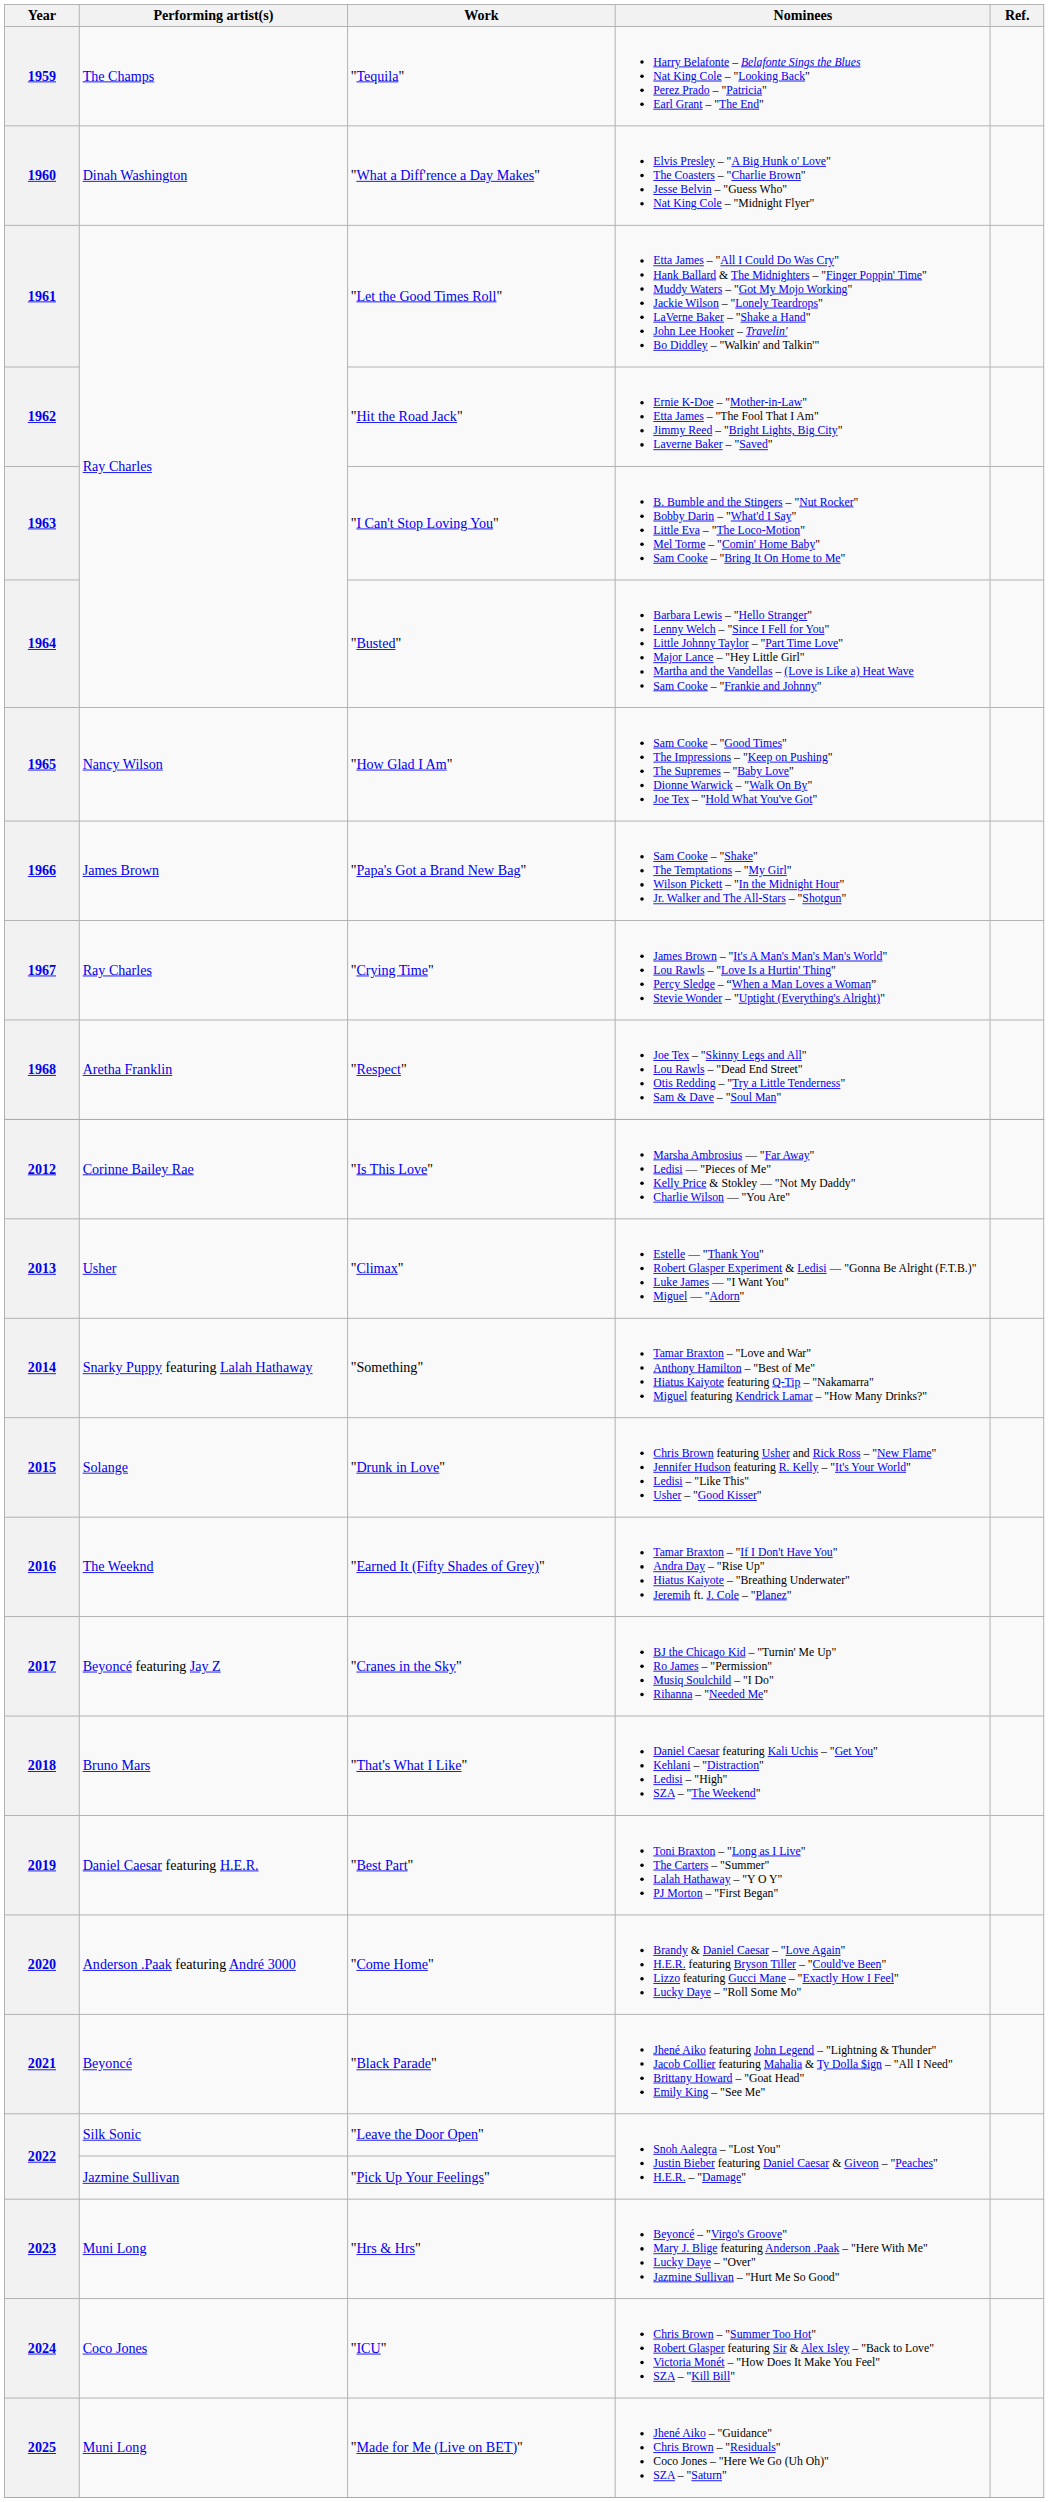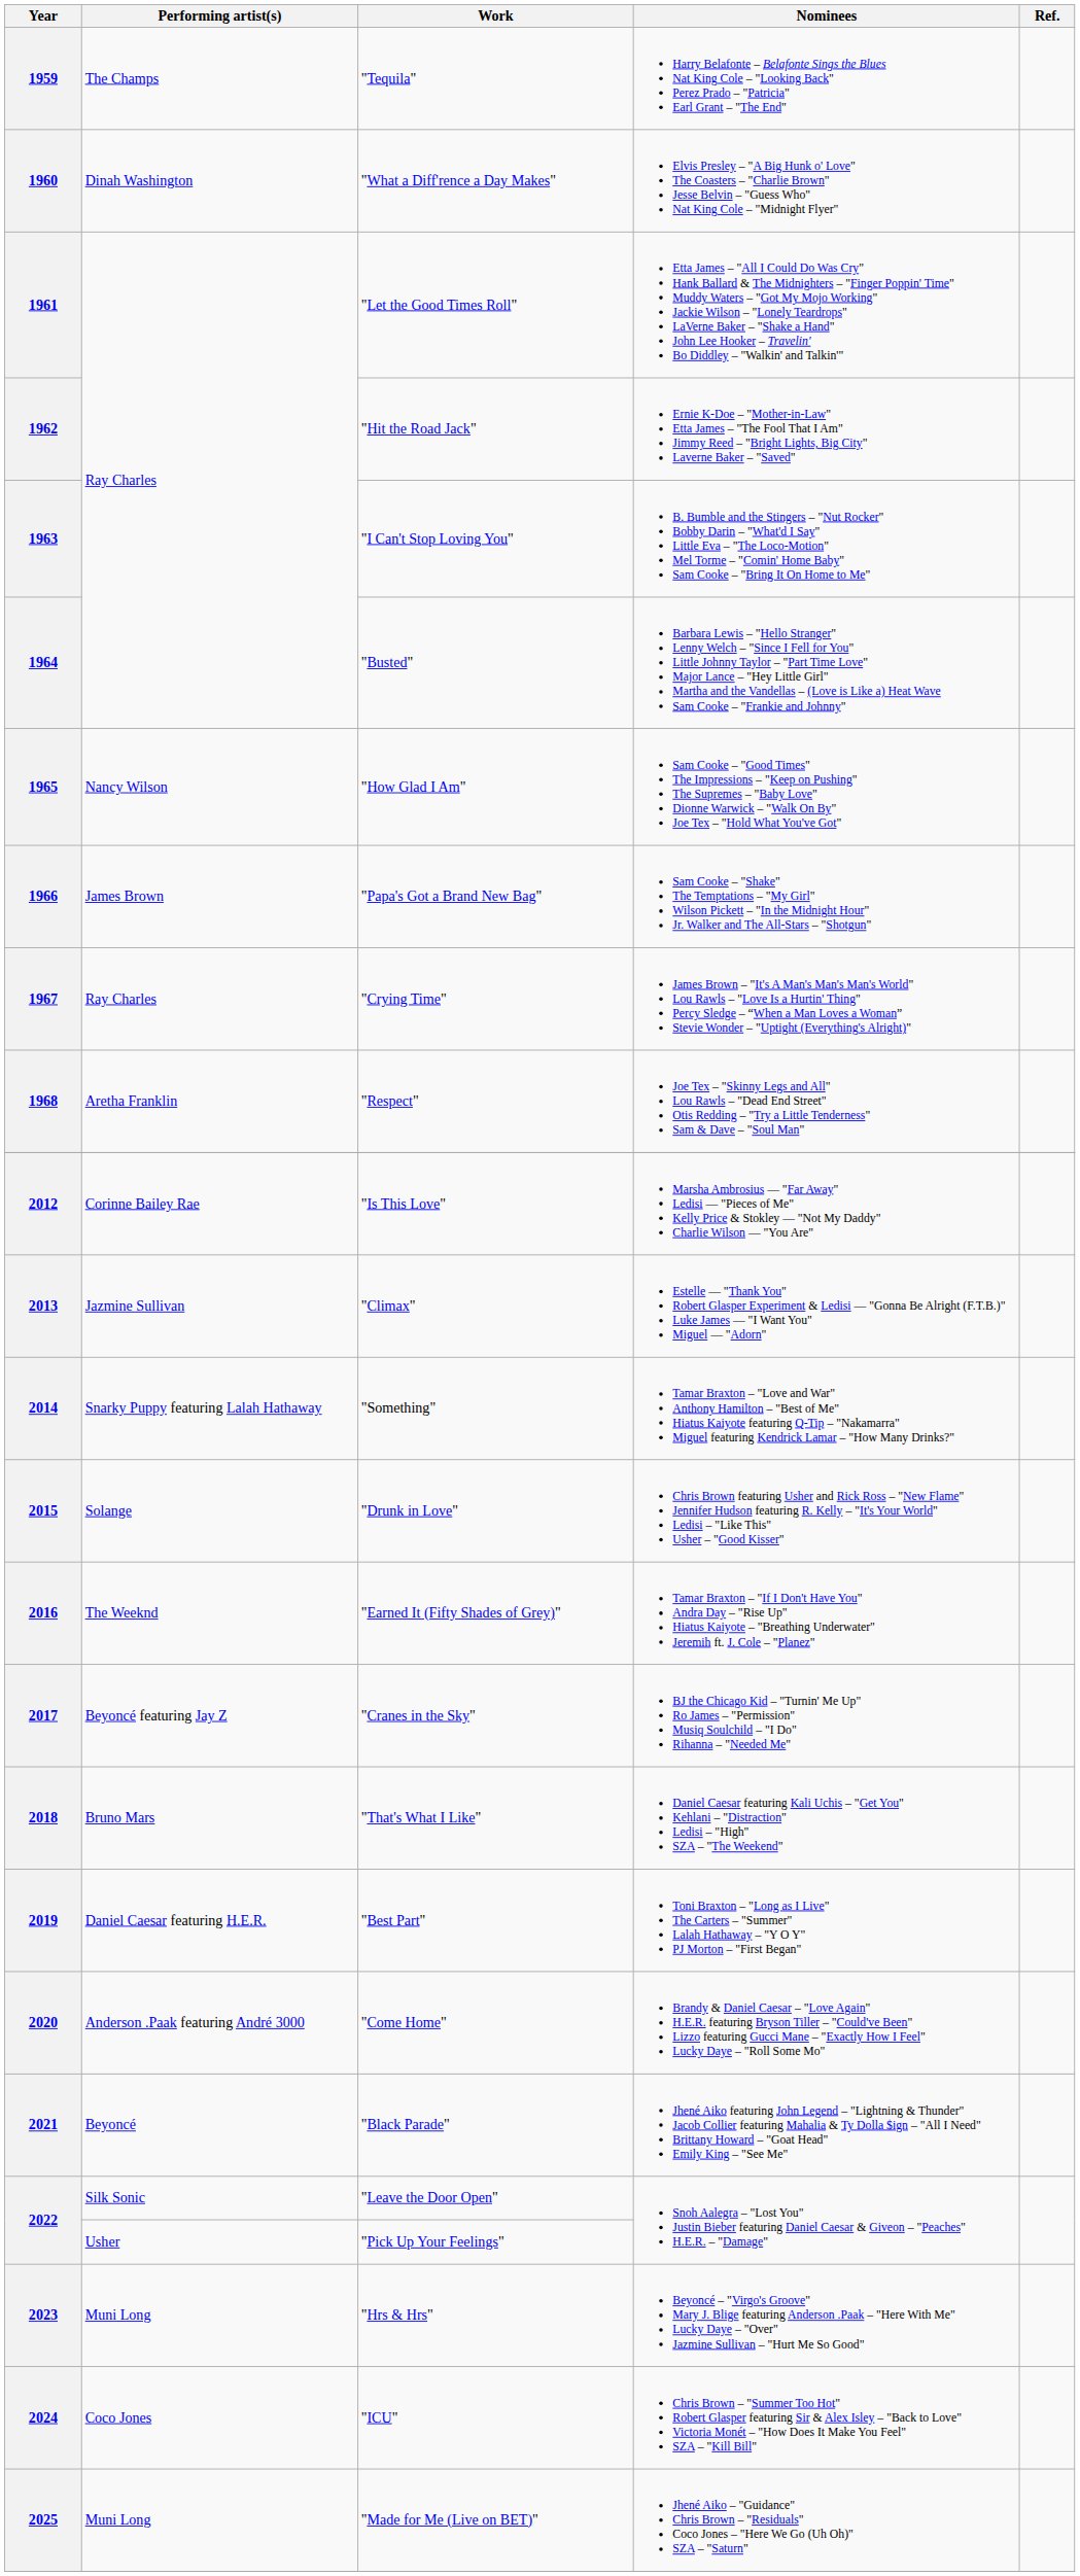 <table class="wikitable">
 <tr>
 <th width="7%">Year</th>
 <th width="25%">Performing artist(s)</th>
 <th width="25%">Work</th>
 <th width="35%" class=unsortable>Nominees</th>
 <th width="5%" class=unsortable>Ref.</th>
 </tr>
 <tr>
 <th scope="row" style="text-align:center;"><a href='#'>1959</a></th>
 <td><a href='#'>The Champs</a></td>
 <td>"<a href='#'>Tequila</a>"</td>
 <td style="font-size:smaller"><br><ul><li><a href='#'>Harry Belafonte</a> – <em><a href='#'>Belafonte Sings the Blues</a></em></li><li><a href='#'>Nat King Cole</a> – "<a href='#'>Looking Back</a>"</li><li><a href='#'>Perez Prado</a> – "<a href='#'>Patricia</a>"</li><li><a href='#'>Earl Grant</a> – "<a href='#'>The End</a>"</li></ul></td>
 <td style="text-align:center;"></td>
 </tr>
 <tr>
 <th scope="row" style="text-align:center;"><a href='#'>1960</a></th>
 <td><a href='#'>Dinah Washington</a></td>
 <td>"<a href='#'>What a Diff'rence a Day Makes</a>"</td>
 <td style="font-size:smaller"><br><ul><li><a href='#'>Elvis Presley</a> – "<a href='#'>A Big Hunk o' Love</a>"</li><li><a href='#'>The Coasters</a> – "<a href='#'>Charlie Brown</a>"</li><li><a href='#'>Jesse Belvin</a> – "Guess Who"</li><li><a href='#'>Nat King Cole</a> – "Midnight Flyer"</li></ul></td>
 <td style="text-align:center;"></td>
 </tr>
 <tr>
 <th scope="row" style="text-align:center;"><a href='#'>1961</a></th>
 <td rowspan=4><a href='#'>Ray Charles</a></td>
 <td>"<a href='#'>Let the Good Times Roll</a>"</td>
 <td style="font-size:smaller"><br><ul><li><a href='#'>Etta James</a> – "<a href='#'>All I Could Do Was Cry</a>"</li><li><a href='#'>Hank Ballard</a> & <a href='#'>The Midnighters</a> – "<a href='#'>Finger Poppin' Time</a>"</li><li><a href='#'>Muddy Waters</a> – "<a href='#'>Got My Mojo Working</a>"</li><li><a href='#'>Jackie Wilson</a> – "<a href='#'>Lonely Teardrops</a>"</li><li><a href='#'>LaVerne Baker</a> – "<a href='#'>Shake a Hand</a>"</li><li><a href='#'>John Lee Hooker</a> – <em><a href='#'>Travelin'</a></em></li><li><a href='#'>Bo Diddley</a> – "Walkin' and Talkin'"</li></ul></td>
 <td style="text-align:center;"></td>
 </tr>
 <tr>
 <th scope="row" style="text-align:center;"><a href='#'>1962</a></th>
 <td>"<a href='#'>Hit the Road Jack</a>"</td>
 <td style="font-size:smaller"><br><ul><li><a href='#'>Ernie K-Doe</a> – "<a href='#'>Mother-in-Law</a>"</li><li><a href='#'>Etta James</a> – "The Fool That I Am"</li><li><a href='#'>Jimmy Reed</a> – "<a href='#'>Bright Lights, Big City</a>"</li><li><a href='#'>Laverne Baker</a> – "<a href='#'>Saved</a>"</li></ul></td>
 <td style="text-align:center;"></td>
 </tr>
 <tr>
 <th scope="row" style="text-align:center;"><a href='#'>1963</a></th>
 <td>"<a href='#'>I Can't Stop Loving You</a>"</td>
 <td style="font-size:smaller"><br><ul><li><a href='#'>B. Bumble and the Stingers</a> – "<a href='#'>Nut Rocker</a>"</li><li><a href='#'>Bobby Darin</a> – "<a href='#'>What'd I Say</a>"</li><li><a href='#'>Little Eva</a> – "<a href='#'>The Loco-Motion</a>"</li><li><a href='#'>Mel Torme</a> – "<a href='#'>Comin' Home Baby</a>"</li><li><a href='#'>Sam Cooke</a> – "<a href='#'>Bring It On Home to Me</a>"</li></ul></td>
 <td style="text-align:center;"></td>
 </tr>
 <tr>
 <th scope="row" style="text-align:center;"><a href='#'>1964</a></th>
 <td>"<a href='#'>Busted</a>"</td>
 <td style="font-size:smaller"><br><ul><li><a href='#'>Barbara Lewis</a> – "<a href='#'>Hello Stranger</a>"</li><li><a href='#'>Lenny Welch</a> – "<a href='#'>Since I Fell for You</a>"</li><li><a href='#'>Little Johnny Taylor</a> – "<a href='#'>Part Time Love</a>"</li><li><a href='#'>Major Lance</a> – "Hey Little Girl"</li><li><a href='#'>Martha and the Vandellas</a> – <a href='#'>(Love is Like a) Heat Wave</a></li><li><a href='#'>Sam Cooke</a> – "<a href='#'>Frankie and Johnny</a>"</li></ul></td>
 <td style="text-align:center;"></td>
 </tr>
 <tr>
 <th scope="row" style="text-align:center;"><a href='#'>1965</a></th>
 <td><a href='#'>Nancy Wilson</a></td>
 <td>"<a href='#'>How Glad I Am</a>"</td>
 <td style="font-size:smaller"><br><ul><li><a href='#'>Sam Cooke</a> – "<a href='#'>Good Times</a>"</li><li><a href='#'>The Impressions</a> – "<a href='#'>Keep on Pushing</a>"</li><li><a href='#'>The Supremes</a> – "<a href='#'>Baby Love</a>"</li><li><a href='#'>Dionne Warwick</a> – "<a href='#'>Walk On By</a>"</li><li><a href='#'>Joe Tex</a> – "<a href='#'>Hold What You've Got</a>"</li></ul></td>
 <td style="text-align:center;"></td>
 </tr>
 <tr>
 <th scope="row" style="text-align:center;"><a href='#'>1966</a></th>
 <td><a href='#'>James Brown</a></td>
 <td>"<a href='#'>Papa's Got a Brand New Bag</a>"</td>
 <td style="font-size:smaller"><br><ul><li><a href='#'>Sam Cooke</a> – "<a href='#'>Shake</a>"</li><li><a href='#'>The Temptations</a> – "<a href='#'>My Girl</a>"</li><li><a href='#'>Wilson Pickett</a> – "<a href='#'>In the Midnight Hour</a>"</li><li><a href='#'>Jr. Walker and The All-Stars</a> – "<a href='#'>Shotgun</a>"</li></ul></td>
 <td style="text-align:center;"></td>
 </tr>
 <tr>
 <th scope="row" style="text-align:center;"><a href='#'>1967</a></th>
 <td><a href='#'>Ray Charles</a></td>
 <td>"<a href='#'>Crying Time</a>"</td>
 <td style="font-size:smaller"><br><ul><li><a href='#'>James Brown</a> – "<a href='#'>It's A Man's Man's Man's World</a>"</li><li><a href='#'>Lou Rawls</a> – "<a href='#'>Love Is a Hurtin' Thing</a>"</li><li><a href='#'>Percy Sledge</a> – “<a href='#'>When a Man Loves a Woman</a>”</li><li><a href='#'>Stevie Wonder</a> – "<a href='#'>Uptight (Everything's Alright)</a>"</li></ul></td>
 <td style="text-align:center;"></td>
 </tr>
 <tr>
 <th scope="row" style="text-align:center;"><a href='#'>1968</a></th>
 <td><a href='#'>Aretha Franklin</a></td>
 <td>"<a href='#'>Respect</a>"</td>
 <td style="font-size:smaller"><br><ul><li><a href='#'>Joe Tex</a> – "<a href='#'>Skinny Legs and All</a>"</li><li><a href='#'>Lou Rawls</a> – "Dead End Street"</li><li><a href='#'>Otis Redding</a> – "<a href='#'>Try a Little Tenderness</a>"</li><li><a href='#'>Sam & Dave</a> – "<a href='#'>Soul Man</a>"</li></ul></td>
 <td style="text-align:center;"></td>
 </tr>
 <tr>
 </tr>
 <tr>
 <th scope="row" style="text-align:center;"><a href='#'>2012</a></th>
 <td><a href='#'>Corinne Bailey Rae</a></td>
 <td>"<a href='#'>Is This Love</a>"</td>
 <td style="font-size:smaller"><br><ul><li><a href='#'>Marsha Ambrosius</a> — "<a href='#'>Far Away</a>"</li><li><a href='#'>Ledisi</a> — "Pieces of Me"</li><li><a href='#'>Kelly Price</a> & Stokley — "Not My Daddy"</li><li><a href='#'>Charlie Wilson</a> — "You Are"</li></ul></td>
 <td style="text-align:center;"></td>
 </tr>
 <tr>
 <th scope="row" style="text-align:center;"><a href='#'>2013</a></th>
-<td><a href='#'>Usher</a></td>
+<td><a href='#'>Jazmine Sullivan</a></td>
 <td>"<a href='#'>Climax</a>"</td>
 <td style="font-size:smaller"><br><ul><li><a href='#'>Estelle</a> — "<a href='#'>Thank You</a>"</li><li><a href='#'>Robert Glasper Experiment</a> & <a href='#'>Ledisi</a> — "Gonna Be Alright (F.T.B.)"</li><li><a href='#'>Luke James</a> — "I Want You"</li><li><a href='#'>Miguel</a> — "<a href='#'>Adorn</a>"</li></ul></td>
 <td style="text-align:center;"></td>
 </tr>
 <tr>
 <th scope="row" style="text-align:center;"><a href='#'>2014</a></th>
 <td><a href='#'>Snarky Puppy</a> featuring <a href='#'>Lalah Hathaway</a></td>
 <td>"Something"</td>
 <td style="font-size:smaller"><br><ul><li><a href='#'>Tamar Braxton</a> – "Love and War"</li><li><a href='#'>Anthony Hamilton</a> – "Best of Me"</li><li><a href='#'>Hiatus Kaiyote</a> featuring <a href='#'>Q-Tip</a> – "Nakamarra"</li><li><a href='#'>Miguel</a> featuring <a href='#'>Kendrick Lamar</a> – "How Many Drinks?"</li></ul></td>
 <td style="text-align:center;"></td>
 </tr>
 <tr>
 <th scope="row" style="text-align:center;"><a href='#'>2015</a></th>
 <td><a href='#'>Solange</a></td>
 <td>"<a href='#'>Drunk in Love</a>"</td>
 <td style="font-size:smaller"><br><ul><li><a href='#'>Chris Brown</a> featuring <a href='#'>Usher</a> and <a href='#'>Rick Ross</a> – "<a href='#'>New Flame</a>"</li><li><a href='#'>Jennifer Hudson</a> featuring <a href='#'>R. Kelly</a> – "<a href='#'>It's Your World</a>"</li><li><a href='#'>Ledisi</a> – "Like This"</li><li><a href='#'>Usher</a> – "<a href='#'>Good Kisser</a>"</li></ul></td>
 <td style="text-align:center;"></td>
 </tr>
 <tr>
 <th scope="row" style="text-align:center;"><a href='#'>2016</a></th>
 <td><a href='#'>The Weeknd</a></td>
 <td>"<a href='#'>Earned It (Fifty Shades of Grey)</a>"</td>
 <td style="font-size:smaller"><br><ul><li><a href='#'>Tamar Braxton</a> – "<a href='#'>If I Don't Have You</a>"</li><li><a href='#'>Andra Day</a> – "Rise Up"</li><li><a href='#'>Hiatus Kaiyote</a> – "Breathing Underwater"</li><li><a href='#'>Jeremih</a> ft. <a href='#'>J. Cole</a> – "<a href='#'>Planez</a>"</li></ul></td>
 <td style="text-align:center;"></td>
 </tr>
 <tr>
 <th scope="row" style="text-align:center;"><a href='#'>2017</a></th>
 <td><a href='#'>Beyoncé</a> featuring <a href='#'>Jay Z</a></td>
 <td>"<a href='#'>Cranes in the Sky</a>"</td>
 <td style="font-size:smaller"><br><ul><li><a href='#'>BJ the Chicago Kid</a> – "Turnin' Me Up"</li><li><a href='#'>Ro James</a> – "Permission"</li><li><a href='#'>Musiq Soulchild</a> – "I Do"</li><li><a href='#'>Rihanna</a> – "<a href='#'>Needed Me</a>"</li></ul></td>
 <td style="text-align:center;"></td>
 </tr>
 <tr>
 <th scope="row" style="text-align:center;"><a href='#'>2018</a></th>
 <td><a href='#'>Bruno Mars</a></td>
 <td>"<a href='#'>That's What I Like</a>"</td>
 <td style="font-size:smaller"><br><ul><li><a href='#'>Daniel Caesar</a> featuring <a href='#'>Kali Uchis</a> – "<a href='#'>Get You</a>"</li><li><a href='#'>Kehlani</a> – "<a href='#'>Distraction</a>"</li><li><a href='#'>Ledisi</a> – "High"</li><li><a href='#'>SZA</a> – "<a href='#'>The Weekend</a>"</li></ul></td>
 <td style="text-align:center;"></td>
 </tr>
 <tr>
 <th scope="row" style="text-align:center;"><a href='#'>2019</a></th>
 <td><a href='#'>Daniel Caesar</a> featuring <a href='#'>H.E.R.</a></td>
 <td>"<a href='#'>Best Part</a>"</td>
 <td style="font-size:smaller"><br><ul><li><a href='#'>Toni Braxton</a> – "<a href='#'>Long as I Live</a>"</li><li><a href='#'>The Carters</a> – "Summer"</li><li><a href='#'>Lalah Hathaway</a> – "Y O Y"</li><li><a href='#'>PJ Morton</a> – "First Began"</li></ul></td>
 <td style="text-align:center;"></td>
 </tr>
 <tr>
 <th scope="row" style="text-align:center;"><a href='#'>2020</a></th>
 <td><a href='#'>Anderson .Paak</a> featuring <a href='#'>André 3000</a></td>
 <td>"<a href='#'>Come Home</a>"</td>
 <td style="font-size:smaller"><br><ul><li><a href='#'>Brandy</a> & <a href='#'>Daniel Caesar</a> – "<a href='#'>Love Again</a>"</li><li><a href='#'>H.E.R.</a> featuring <a href='#'>Bryson Tiller</a> – "<a href='#'>Could've Been</a>"</li><li><a href='#'>Lizzo</a> featuring <a href='#'>Gucci Mane</a> – "<a href='#'>Exactly How I Feel</a>"</li><li><a href='#'>Lucky Daye</a> – "Roll Some Mo"</li></ul></td>
 <td style="text-align:center;"></td>
 </tr>
 <tr>
 <th scope="row" style="text-align:center;"><a href='#'>2021</a></th>
 <td><a href='#'>Beyoncé</a></td>
 <td>"<a href='#'>Black Parade</a>"</td>
 <td style="font-size:smaller"><br><ul><li><a href='#'>Jhené Aiko</a> featuring <a href='#'>John Legend</a> – "Lightning & Thunder"</li><li><a href='#'>Jacob Collier</a> featuring <a href='#'>Mahalia</a> & <a href='#'>Ty Dolla $ign</a> – "All I Need"</li><li><a href='#'>Brittany Howard</a> – "Goat Head"</li><li><a href='#'>Emily King</a> – "See Me"</li></ul></td>
 <td style="text-align:center;"></td>
 </tr>
 <tr>
 <th rowspan="2" scope="row" style="text-align:center;"><a href='#'>2022</a></th>
 <td><a href='#'>Silk Sonic</a></td>
 <td>"<a href='#'>Leave the Door Open</a>"</td>
 <td rowspan="2" style="font-size:smaller"><br><ul><li><a href='#'>Snoh Aalegra</a> – "Lost You"</li><li><a href='#'>Justin Bieber</a> featuring <a href='#'>Daniel Caesar</a> & <a href='#'>Giveon</a> – "<a href='#'>Peaches</a>"</li><li><a href='#'>H.E.R.</a> – "<a href='#'>Damage</a>"</li></ul></td>
 <td rowspan="2" style="text-align:center;"></td>
 </tr>
 <tr>
-<td><a href='#'>Jazmine Sullivan</a></td>
+<td><a href='#'>Usher</a></td>
 <td>"<a href='#'>Pick Up Your Feelings</a>"</td>
 </tr>
 <tr>
 <th scope="row" style="text-align:center;"><a href='#'>2023</a></th>
 <td><a href='#'>Muni Long</a></td>
 <td>"<a href='#'>Hrs & Hrs</a>"</td>
 <td style="font-size:smaller"><br><ul><li><a href='#'>Beyoncé</a> – "<a href='#'>Virgo's Groove</a>"</li><li><a href='#'>Mary J. Blige</a> featuring <a href='#'>Anderson .Paak</a> – "Here With Me"</li><li><a href='#'>Lucky Daye</a> – "Over"</li><li><a href='#'>Jazmine Sullivan</a> – "Hurt Me So Good"</li></ul></td>
 <td style="text-align:center;"></td>
 </tr>
 <tr>
 <th scope="row" style="text-align:center;"><a href='#'>2024</a></th>
 <td><a href='#'>Coco Jones</a></td>
 <td>"<a href='#'>ICU</a>"</td>
 <td style="font-size:smaller"><br><ul><li><a href='#'>Chris Brown</a> – "<a href='#'>Summer Too Hot</a>"</li><li><a href='#'>Robert Glasper</a> featuring <a href='#'>Sir</a> & <a href='#'>Alex Isley</a> – "Back to Love"</li><li><a href='#'>Victoria Monét</a> – "How Does It Make You Feel"</li><li><a href='#'>SZA</a> – "<a href='#'>Kill Bill</a>"</li></ul></td>
 <td style="text-align:center;"></td>
 </tr>
 <tr>
 <th scope="row" style="text-align:center;"><a href='#'>2025</a></th>
 <td><a href='#'>Muni Long</a></td>
 <td>"<a href='#'>Made for Me (Live on BET)</a>"</td>
 <td style="font-size:smaller"><br><ul><li><a href='#'>Jhené Aiko</a> – "Guidance"</li><li><a href='#'>Chris Brown</a> – "<a href='#'>Residuals</a>"</li><li>Coco Jones – "Here We Go (Uh Oh)"</li><li><a href='#'>SZA</a> – "<a href='#'>Saturn</a>"</li></ul></td>
 <td style="text-align:center;"></td>
 </tr>
 <tr>
 </tr>
 </table>
